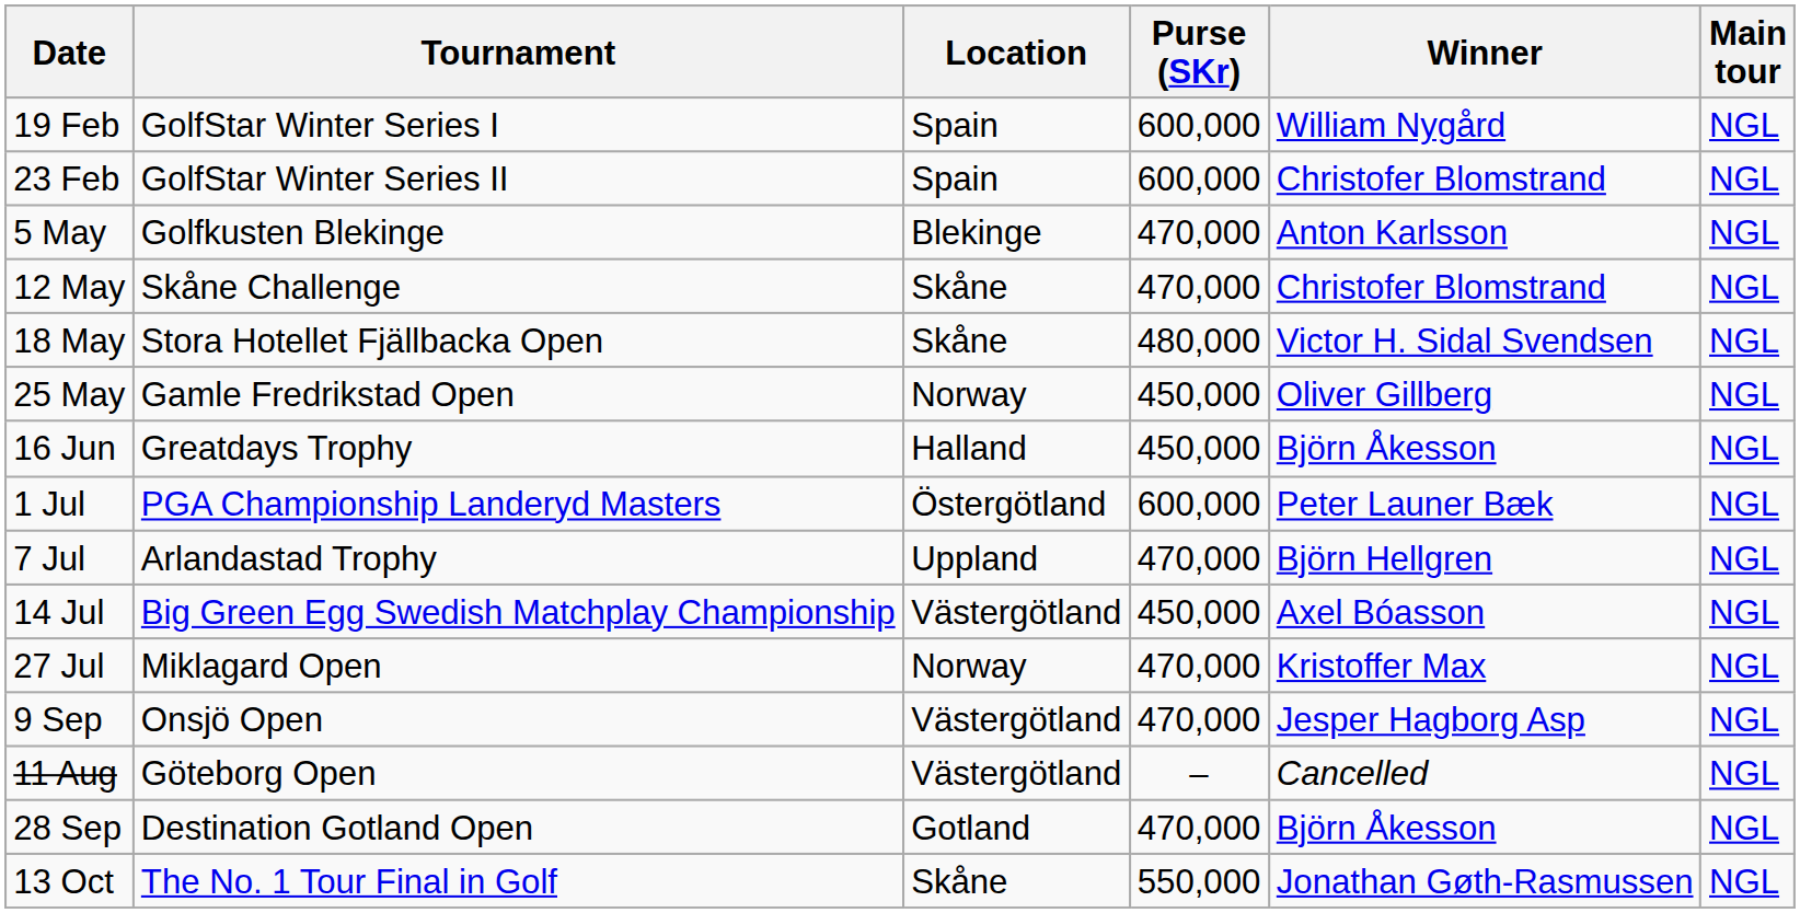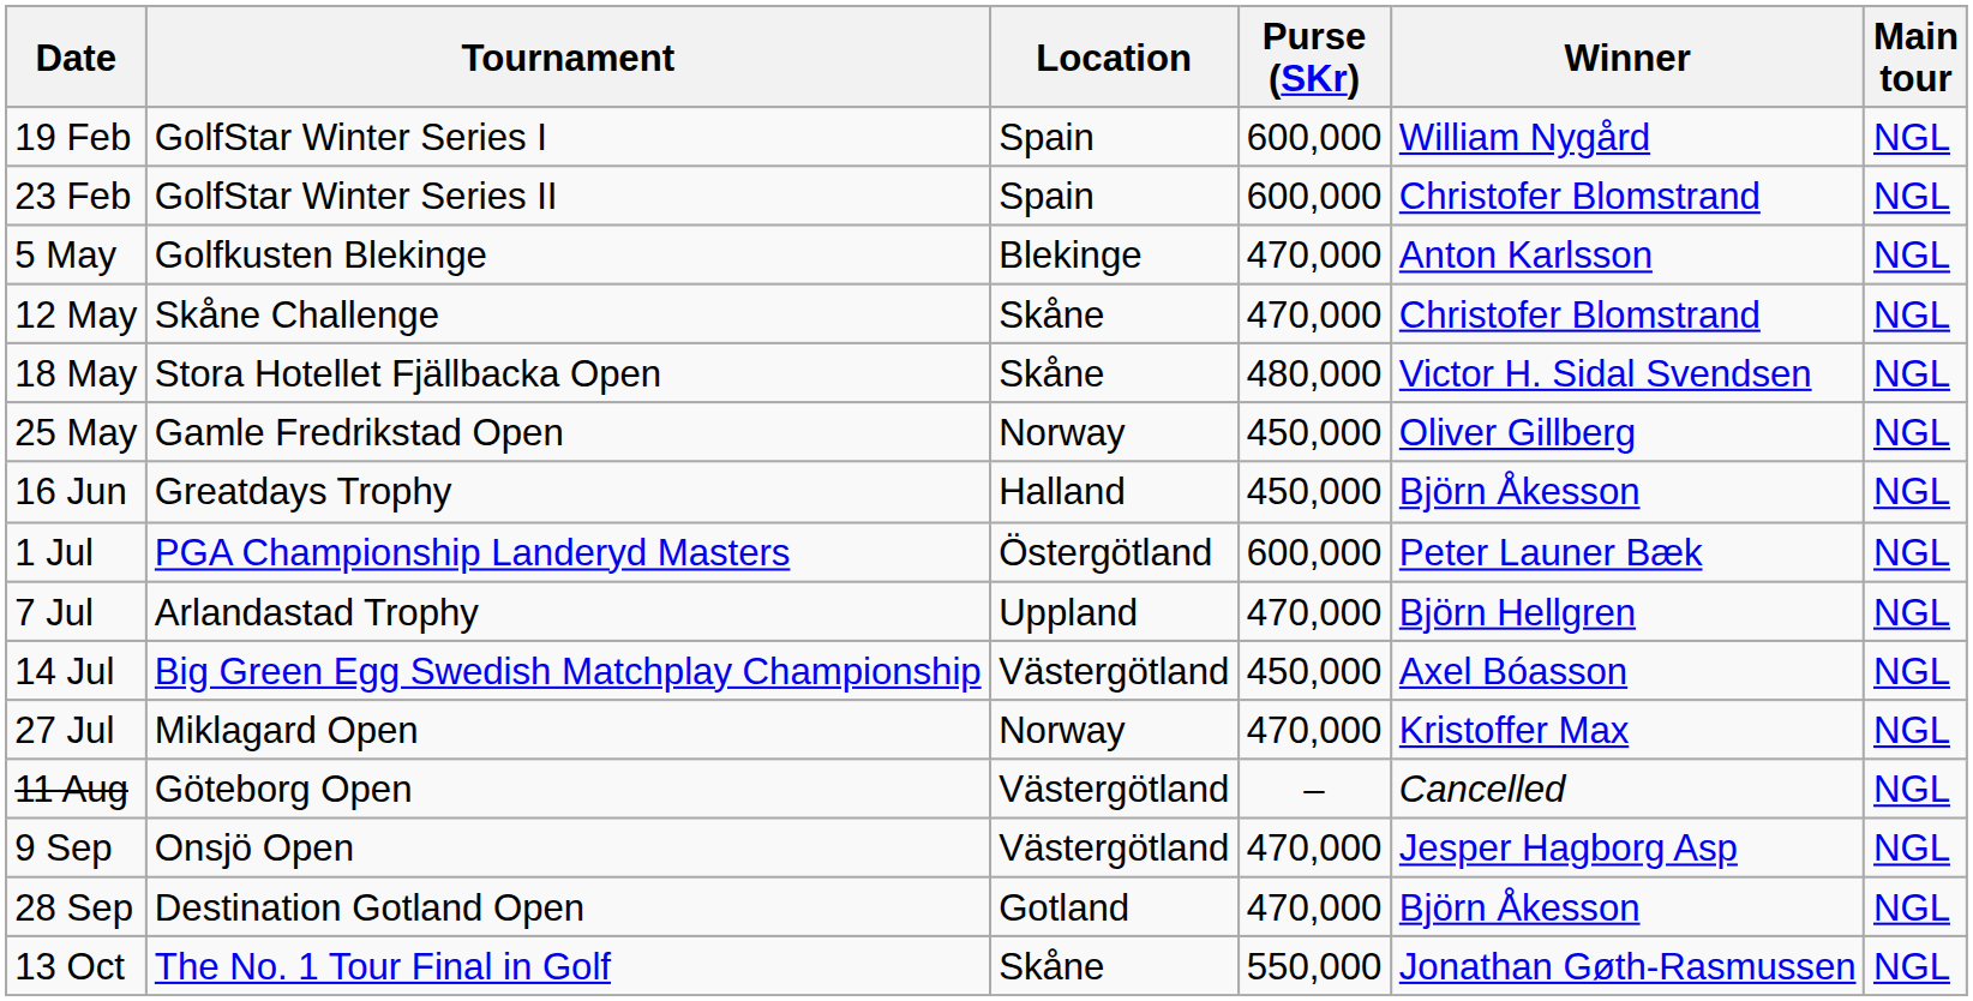 <table class="wikitable" style="font-size:95%;">
 <tr>
 <th>Date</th>
 <th>Tournament</th>
 <th>Location</th>
 <th>Purse<br>(<a href='#'>SKr</a>)</th>
 <th>Winner</th>
 <th>Main<br>tour</th>
 </tr>
 <tr>
 <td>19 Feb</td>
 <td>GolfStar Winter Series I</td>
 <td>Spain</td>
 <td align=right>600,000</td>
 <td> <a href='#'>William Nygård</a></td>
 <td><a href='#'>NGL</a></td>
 </tr>
 <tr>
 <td>23 Feb</td>
 <td>GolfStar Winter Series II</td>
 <td>Spain</td>
 <td align=right>600,000</td>
 <td> <a href='#'>Christofer Blomstrand</a></td>
 <td><a href='#'>NGL</a></td>
 </tr>
 <tr>
 <td>5 May</td>
 <td>Golfkusten Blekinge</td>
 <td>Blekinge</td>
 <td align=right>470,000</td>
 <td> <a href='#'>Anton Karlsson</a></td>
 <td><a href='#'>NGL</a></td>
 </tr>
 <tr>
 <td>12 May</td>
 <td>Skåne Challenge</td>
 <td>Skåne</td>
 <td align=right>470,000</td>
 <td> <a href='#'>Christofer Blomstrand</a></td>
 <td><a href='#'>NGL</a></td>
 </tr>
 <tr>
 <td>18 May</td>
 <td>Stora Hotellet Fjällbacka Open</td>
 <td>Skåne</td>
 <td align=right>480,000</td>
 <td> <a href='#'>Victor H. Sidal Svendsen</a></td>
 <td><a href='#'>NGL</a></td>
 </tr>
 <tr>
 <td>25 May</td>
 <td>Gamle Fredrikstad Open</td>
 <td>Norway</td>
 <td align=right>450,000</td>
 <td> <a href='#'>Oliver Gillberg</a></td>
 <td><a href='#'>NGL</a></td>
 </tr>
 <tr>
 <td>16 Jun</td>
 <td>Greatdays Trophy</td>
 <td>Halland</td>
 <td align=right>450,000</td>
 <td> <a href='#'>Björn Åkesson</a></td>
 <td><a href='#'>NGL</a></td>
 </tr>
 <tr>
 <td>1 Jul</td>
 <td><a href='#'>PGA Championship Landeryd Masters</a></td>
 <td>Östergötland</td>
 <td align=right>600,000</td>
 <td> <a href='#'>Peter Launer Bæk</a></td>
 <td><a href='#'>NGL</a></td>
 </tr>
 <tr>
 <td>7 Jul</td>
 <td>Arlandastad Trophy</td>
 <td>Uppland</td>
 <td align=right>470,000</td>
 <td> <a href='#'>Björn Hellgren</a></td>
 <td><a href='#'>NGL</a></td>
 </tr>
 <tr>
 <td>14 Jul</td>
 <td><a href='#'>Big Green Egg Swedish Matchplay Championship</a></td>
 <td>Västergötland</td>
 <td align=right>450,000</td>
 <td> <a href='#'>Axel Bóasson</a></td>
 <td><a href='#'>NGL</a></td>
 </tr>
 <tr>
 <td>27 Jul</td>
 <td>Miklagard Open</td>
 <td>Norway</td>
 <td align=right>470,000</td>
 <td> <a href='#'>Kristoffer Max</a></td>
 <td><a href='#'>NGL</a></td>
 </tr>
 <tr>
+<td><s>11 Aug</s></td>
+<td>Göteborg Open</td>
+<td>Västergötland</td>
+<td align=center>–</td>
+<td><em>Cancelled</em></td>
+<td><a href='#'>NGL</a></td>
+</tr>
+<tr>
 <td>9 Sep</td>
 <td>Onsjö Open</td>
 <td>Västergötland</td>
 <td align=right>470,000</td>
 <td> <a href='#'>Jesper Hagborg Asp</a></td>
-<td><a href='#'>NGL</a></td>
-</tr>
-<tr>
-<td><s>11 Aug</s></td>
-<td>Göteborg Open</td>
-<td>Västergötland</td>
-<td align=center>–</td>
-<td><em>Cancelled</em></td>
 <td><a href='#'>NGL</a></td>
 </tr>
 <tr>
 <td>28 Sep</td>
 <td>Destination Gotland Open</td>
 <td>Gotland</td>
 <td align=right>470,000</td>
 <td> <a href='#'>Björn Åkesson</a></td>
 <td><a href='#'>NGL</a></td>
 </tr>
 <tr>
 <td>13 Oct</td>
 <td><a href='#'>The No. 1 Tour Final in Golf</a></td>
 <td>Skåne</td>
 <td align=right>550,000</td>
 <td> <a href='#'>Jonathan Gøth-Rasmussen</a></td>
 <td><a href='#'>NGL</a></td>
 </tr>
 </table>
